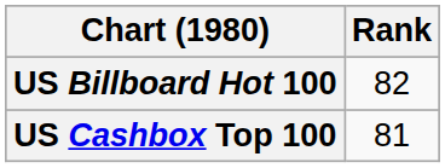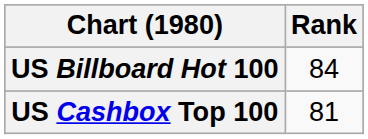 <table class="wikitable sortable plainrowheaders" style="text-align:center">
 <tr>
 <th scope="col">Chart (1980)</th>
 <th scope="col">Rank</th>
 </tr>
 <tr>
 <th scope="row">US <em>Billboard Hot</em> 100</th>
-<td style="text-align:center;">82</td>
+<td style="text-align:center;">84</td>
 </tr>
 <tr>
 <th scope="row">US <em><a href='#'>Cashbox</a></em> Top 100</th>
 <td style="text-align:center;">81</td>
 </tr>
 </table>
